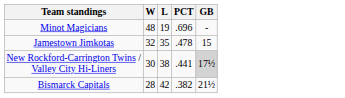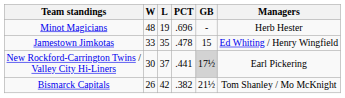 <table class="wikitable">
 <tr>
 <th>Team standings</th>
 <th>W</th>
 <th>L</th>
 <th>PCT</th>
 <th>GB</th>
+<th>Managers</th>
 </tr>
 <tr align=center>
 <td><a href='#'>Minot Magicians</a></td>
 <td>48</td>
 <td>19</td>
 <td>.696</td>
 <td>-</td>
+<td>Herb Hester</td>
 </tr>
 <tr align=center>
 <td><a href='#'>Jamestown Jimkotas</a></td>
-<td>32</td>
+<td>33</td>
 <td>35</td>
 <td>.478</td>
 <td>15</td>
+<td><a href='#'>Ed Whiting</a> / Henry Wingfield</td>
 </tr>
 <tr align=center>
 <td><a href='#'>New Rockford-Carrington Twins</a> /<br> <a href='#'>Valley City Hi-Liners</a></td>
 <td>30</td>
-<td>38</td>
+<td>37</td>
 <td>.441</td>
 <td style="background: lightgrey;">17½</td>
+<td>Earl Pickering</td>
 </tr>
 <tr align=center>
 <td><a href='#'>Bismarck Capitals</a></td>
-<td>28</td>
+<td>26</td>
 <td>42</td>
 <td>.382</td>
 <td>21½</td>
+<td>Tom Shanley / Mo McKnight</td>
 </tr>
 </table>
